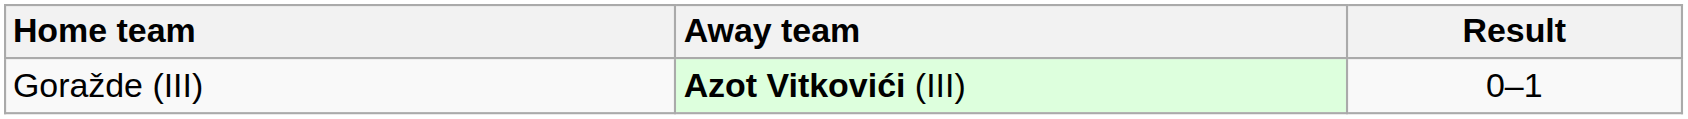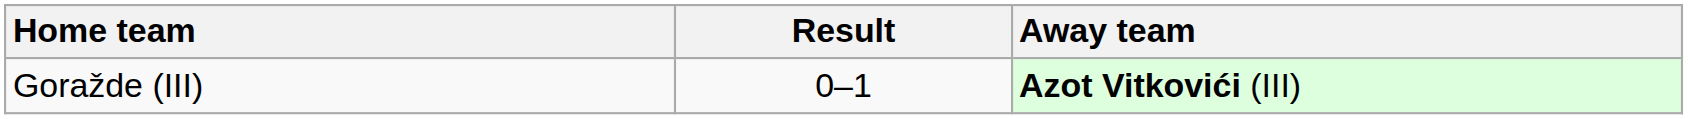 <table class="wikitable" style="width:50%">
 <tr>
 <th style="width:40%; text-align:left">Home team</th>
+<th>Result</th>
 <th style="width:40%; text-align:left">Away team</th>
-<th>Result</th>
 </tr>
 <tr>
 <td>Goražde (III)</td>
+<td style="text-align:center">0–1</td>
 <td bgcolor="#ddffdd"><strong>Azot Vitkovići</strong> (III)</td>
-<td style="text-align:center">0–1</td>
 </tr>
 </table>
